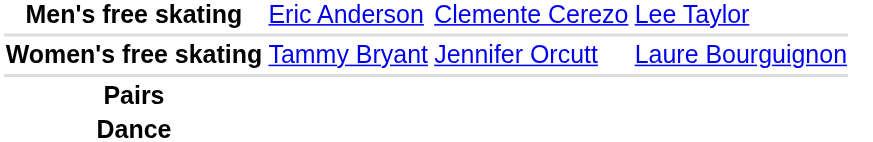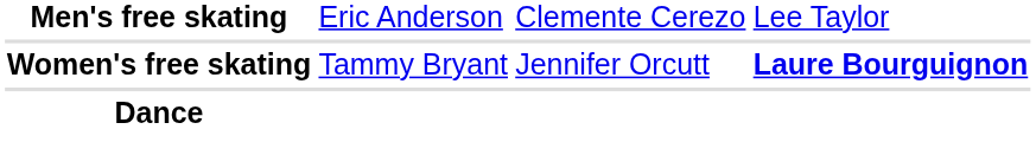 <table>
 <tr>
 <th scope="row">Men's free skating</th>
 <td> <a href='#'>Eric Anderson</a></td>
 <td> <a href='#'>Clemente Cerezo</a></td>
 <td> <a href='#'>Lee Taylor</a></td>
 </tr>
 <tr bgcolor=#DDDDDD>
 <td colspan=4></td>
 </tr>
 <tr>
 <th scope="row">Women's free skating</th>
 <td> <a href='#'>Tammy Bryant</a></td>
 <td> <a href='#'>Jennifer Orcutt</a></td>
-<td> <a href='#'>Laure Bourguignon</a></td>
+<td><strong> <a href='#'>Laure Bourguignon</a></strong></td>
 </tr>
 <tr bgcolor=#DDDDDD>
 <td colspan=4></td>
-</tr>
-<tr>
-<th scope="row">Pairs</th>
-<td></td>
-<td></td>
-<td></td>
 </tr>
 <tr>
 <th scope="row">Dance</th>
 <td></td>
 <td></td>
 <td></td>
 </tr>
 </table>
